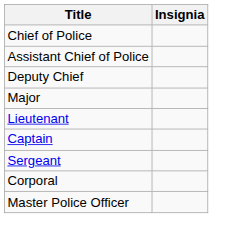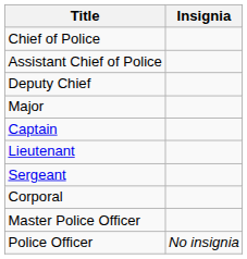 <table class="wikitable">
 <tr>
 <th>Title</th>
 <th>Insignia</th>
 </tr>
 <tr>
 <td>Chief of Police</td>
 <td></td>
 </tr>
 <tr>
 <td>Assistant Chief of Police</td>
 <td></td>
 </tr>
 <tr>
 <td>Deputy Chief</td>
 <td></td>
 </tr>
 <tr>
 <td>Major</td>
 <td></td>
 </tr>
 <tr>
-<td><a href='#'>Lieutenant</a></td>
+<td><a href='#'>Captain</a></td>
 <td></td>
 </tr>
 <tr>
-<td><a href='#'>Captain</a></td>
+<td><a href='#'>Lieutenant</a></td>
 <td></td>
 </tr>
 <tr>
 <td><a href='#'>Sergeant</a></td>
 <td></td>
 </tr>
 <tr>
 <td>Corporal</td>
 <td></td>
 </tr>
 <tr>
 <td>Master Police Officer</td>
 <td></td>
 </tr>
+<tr>
+<td>Police Officer</td>
+<td><em>No insignia</em></td>
+</tr>
 </table>
